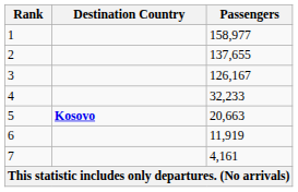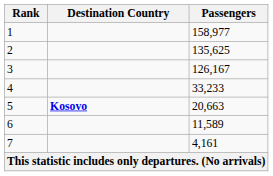 <table class="wikitable">
 <tr>
 <th>Rank</th>
 <th>Destination Country</th>
 <th>Passengers</th>
 </tr>
 <tr>
 <td>1</td>
 <td></td>
 <td>158,977</td>
 </tr>
 <tr>
 <td>2</td>
 <td></td>
-<td>137,655</td>
+<td>135,625</td>
 </tr>
 <tr>
 <td>3</td>
 <td></td>
 <td>126,167</td>
 </tr>
 <tr>
 <td>4</td>
 <td></td>
-<td>32,233</td>
+<td>33,233</td>
 </tr>
 <tr>
 <td>5</td>
 <td><strong><a href='#'>Kosovo</a></strong></td>
 <td>20,663</td>
 </tr>
 <tr>
 <td>6</td>
 <td></td>
-<td>11,919</td>
+<td>11,589</td>
 </tr>
 <tr>
 <td>7</td>
 <td></td>
 <td>4,161</td>
 </tr>
 <tr>
 <th colspan="8" class="hintergrundfarbe2">This statistic includes only departures. (No arrivals)</th>
 </tr>
 </table>
